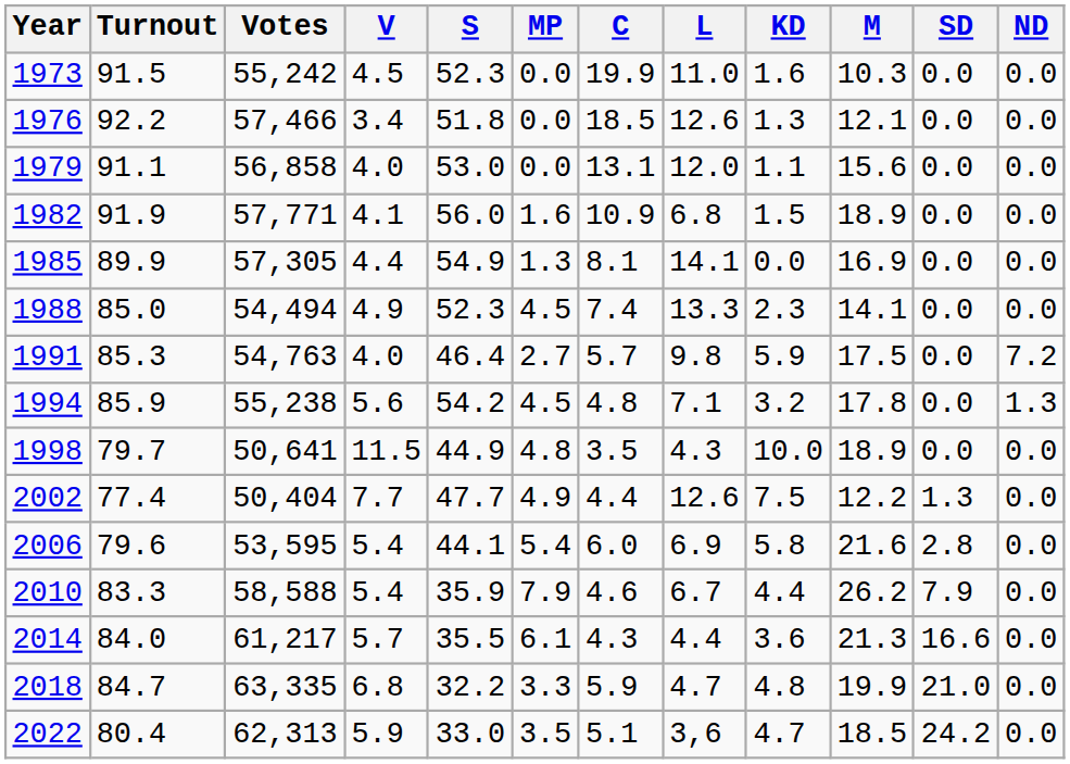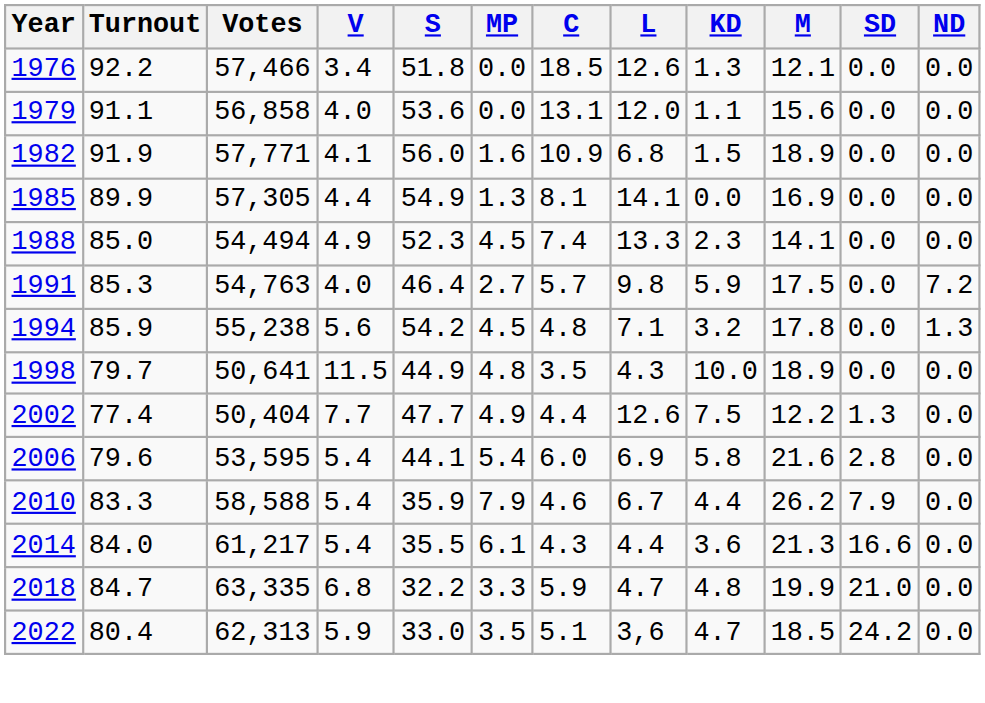 <table class="wikitable sortable" style="font-size: 95%;">
 <tr>
 <th>Year</th>
 <th>Turnout</th>
 <th>Votes</th>
 <th><a href='#'>V</a></th>
 <th><a href='#'>S</a></th>
 <th><a href='#'>MP</a></th>
 <th><a href='#'>C</a></th>
 <th><a href='#'>L</a></th>
 <th><a href='#'>KD</a></th>
 <th><a href='#'>M</a></th>
 <th><a href='#'>SD</a></th>
 <th><a href='#'>ND</a></th>
-</tr>
-<tr>
-<td><a href='#'>1973</a></td>
-<td>91.5</td>
-<td>55,242</td>
-<td>4.5</td>
-<td>52.3</td>
-<td>0.0</td>
-<td>19.9</td>
-<td>11.0</td>
-<td>1.6</td>
-<td>10.3</td>
-<td>0.0</td>
-<td>0.0</td>
 </tr>
 <tr>
 <td><a href='#'>1976</a></td>
 <td>92.2</td>
 <td>57,466</td>
 <td>3.4</td>
 <td>51.8</td>
 <td>0.0</td>
 <td>18.5</td>
 <td>12.6</td>
 <td>1.3</td>
 <td>12.1</td>
 <td>0.0</td>
 <td>0.0</td>
 </tr>
 <tr>
 <td><a href='#'>1979</a></td>
 <td>91.1</td>
 <td>56,858</td>
 <td>4.0</td>
-<td>53.0</td>
+<td>53.6</td>
 <td>0.0</td>
 <td>13.1</td>
 <td>12.0</td>
 <td>1.1</td>
 <td>15.6</td>
 <td>0.0</td>
 <td>0.0</td>
 </tr>
 <tr>
 <td><a href='#'>1982</a></td>
 <td>91.9</td>
 <td>57,771</td>
 <td>4.1</td>
 <td>56.0</td>
 <td>1.6</td>
 <td>10.9</td>
 <td>6.8</td>
 <td>1.5</td>
 <td>18.9</td>
 <td>0.0</td>
 <td>0.0</td>
 </tr>
 <tr>
 <td><a href='#'>1985</a></td>
 <td>89.9</td>
 <td>57,305</td>
 <td>4.4</td>
 <td>54.9</td>
 <td>1.3</td>
 <td>8.1</td>
 <td>14.1</td>
 <td>0.0</td>
 <td>16.9</td>
 <td>0.0</td>
 <td>0.0</td>
 </tr>
 <tr>
 <td><a href='#'>1988</a></td>
 <td>85.0</td>
 <td>54,494</td>
 <td>4.9</td>
 <td>52.3</td>
 <td>4.5</td>
 <td>7.4</td>
 <td>13.3</td>
 <td>2.3</td>
 <td>14.1</td>
 <td>0.0</td>
 <td>0.0</td>
 </tr>
 <tr>
 <td><a href='#'>1991</a></td>
 <td>85.3</td>
 <td>54,763</td>
 <td>4.0</td>
 <td>46.4</td>
 <td>2.7</td>
 <td>5.7</td>
 <td>9.8</td>
 <td>5.9</td>
 <td>17.5</td>
 <td>0.0</td>
 <td>7.2</td>
 </tr>
 <tr>
 <td><a href='#'>1994</a></td>
 <td>85.9</td>
 <td>55,238</td>
 <td>5.6</td>
 <td>54.2</td>
 <td>4.5</td>
 <td>4.8</td>
 <td>7.1</td>
 <td>3.2</td>
 <td>17.8</td>
 <td>0.0</td>
 <td>1.3</td>
 </tr>
 <tr>
 <td><a href='#'>1998</a></td>
 <td>79.7</td>
 <td>50,641</td>
 <td>11.5</td>
 <td>44.9</td>
 <td>4.8</td>
 <td>3.5</td>
 <td>4.3</td>
 <td>10.0</td>
 <td>18.9</td>
 <td>0.0</td>
 <td>0.0</td>
 </tr>
 <tr>
 <td><a href='#'>2002</a></td>
 <td>77.4</td>
 <td>50,404</td>
 <td>7.7</td>
 <td>47.7</td>
 <td>4.9</td>
 <td>4.4</td>
 <td>12.6</td>
 <td>7.5</td>
 <td>12.2</td>
 <td>1.3</td>
 <td>0.0</td>
 </tr>
 <tr>
 <td><a href='#'>2006</a></td>
 <td>79.6</td>
 <td>53,595</td>
 <td>5.4</td>
 <td>44.1</td>
 <td>5.4</td>
 <td>6.0</td>
 <td>6.9</td>
 <td>5.8</td>
 <td>21.6</td>
 <td>2.8</td>
 <td>0.0</td>
 </tr>
 <tr>
 <td><a href='#'>2010</a></td>
 <td>83.3</td>
 <td>58,588</td>
 <td>5.4</td>
 <td>35.9</td>
 <td>7.9</td>
 <td>4.6</td>
 <td>6.7</td>
 <td>4.4</td>
 <td>26.2</td>
 <td>7.9</td>
 <td>0.0</td>
 </tr>
 <tr>
 <td><a href='#'>2014</a></td>
 <td>84.0</td>
 <td>61,217</td>
-<td>5.7</td>
+<td>5.4</td>
 <td>35.5</td>
 <td>6.1</td>
 <td>4.3</td>
 <td>4.4</td>
 <td>3.6</td>
 <td>21.3</td>
 <td>16.6</td>
 <td>0.0</td>
 </tr>
 <tr>
 <td><a href='#'>2018</a></td>
 <td>84.7</td>
 <td>63,335</td>
 <td>6.8</td>
 <td>32.2</td>
 <td>3.3</td>
 <td>5.9</td>
 <td>4.7</td>
 <td>4.8</td>
 <td>19.9</td>
 <td>21.0</td>
 <td>0.0</td>
 </tr>
 <tr>
 <td><a href='#'>2022</a></td>
 <td>80.4</td>
 <td>62,313</td>
 <td>5.9</td>
 <td>33.0</td>
 <td>3.5</td>
 <td>5.1</td>
 <td>3,6</td>
 <td>4.7</td>
 <td>18.5</td>
 <td>24.2</td>
 <td>0.0</td>
 </tr>
 </table>
